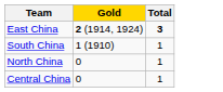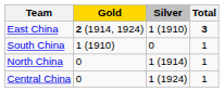 <table class="wikitable sortable">
 <tr>
 <th>Team</th>
 <th style=background:gold>Gold</th>
+<th style=background:silver>Silver</th>
 <th>Total</th>
 </tr>
 <tr>
 <td><a href='#'>East China</a></td>
 <td><strong>2</strong> (1914, 1924)</td>
+<td>1 (1910)</td>
 <td align=center><strong>3</strong></td>
 </tr>
 <tr>
 <td><a href='#'>South China</a></td>
 <td>1 (1910)</td>
+<td>0</td>
 <td align=center>1</td>
 </tr>
 <tr>
 <td><a href='#'>North China</a></td>
 <td>0</td>
+<td>1 (1914)</td>
 <td align=center>1</td>
 </tr>
 <tr>
 <td><a href='#'>Central China</a></td>
 <td>0</td>
+<td>1 (1924)</td>
 <td align=center>1</td>
 </tr>
 </table>
